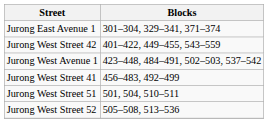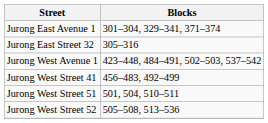 <table class="wikitable">
 <tr>
 <th>Street</th>
 <th>Blocks</th>
 </tr>
 <tr>
 <td>Jurong East Avenue 1</td>
 <td>301–304, 329–341, 371–374</td>
 </tr>
 <tr>
-<td>Jurong West Street 42</td>
-<td>401–422, 449–455, 543–559</td>
+<td>Jurong East Street 32</td>
+<td>305–316</td>
 </tr>
 <tr>
 <td>Jurong West Avenue 1</td>
 <td>423–448, 484–491, 502–503, 537–542</td>
 </tr>
 <tr>
 <td>Jurong West Street 41</td>
 <td>456–483, 492–499</td>
 </tr>
 <tr>
 <td>Jurong West Street 51</td>
 <td>501, 504, 510–511</td>
 </tr>
 <tr>
 <td>Jurong West Street 52</td>
 <td>505–508, 513–536</td>
 </tr>
 <tr>
 </tr>
 </table>
